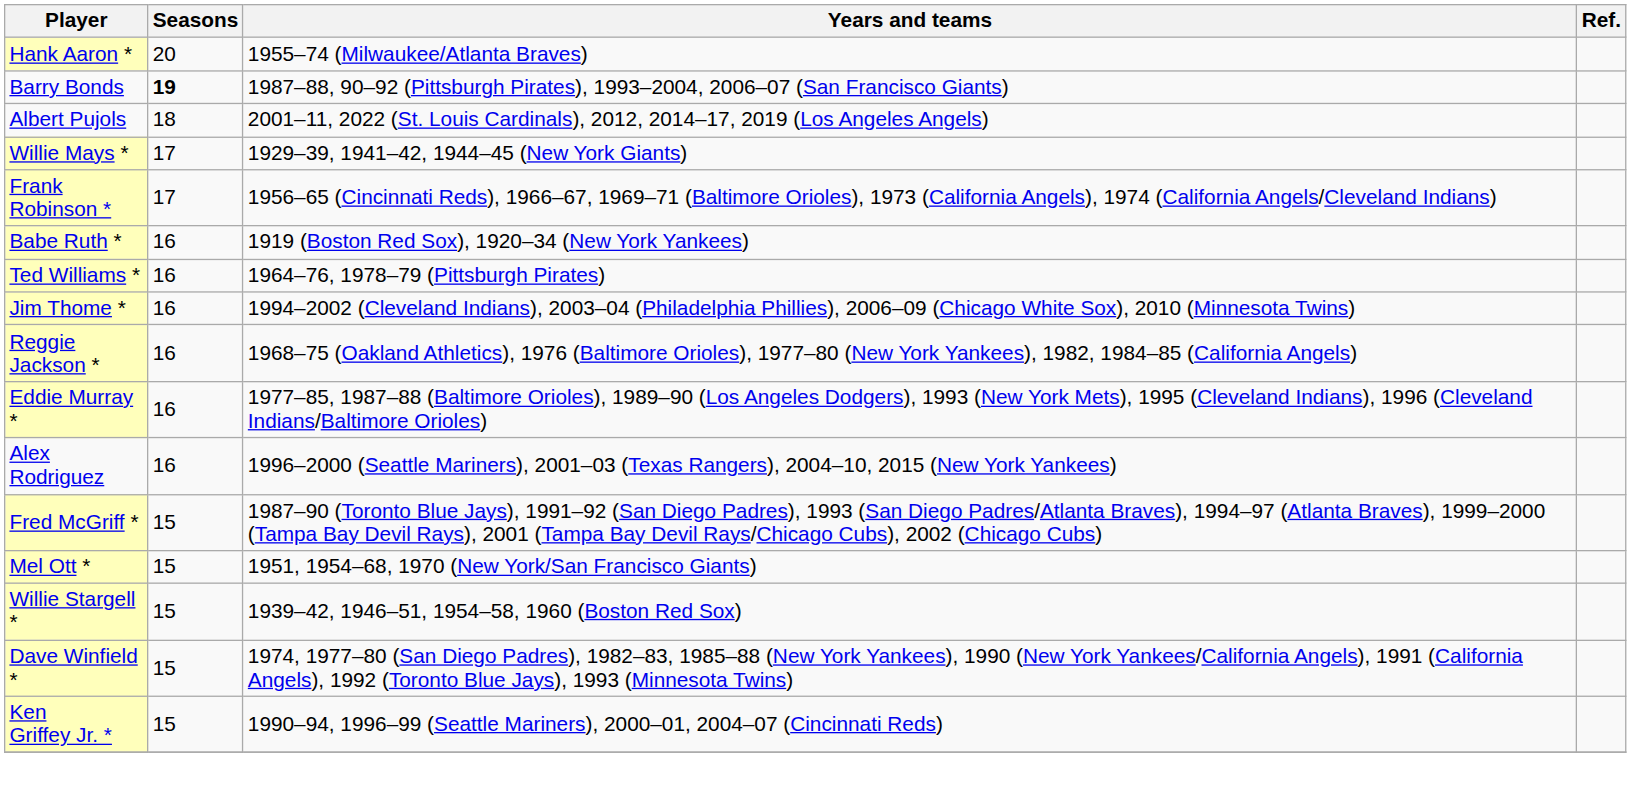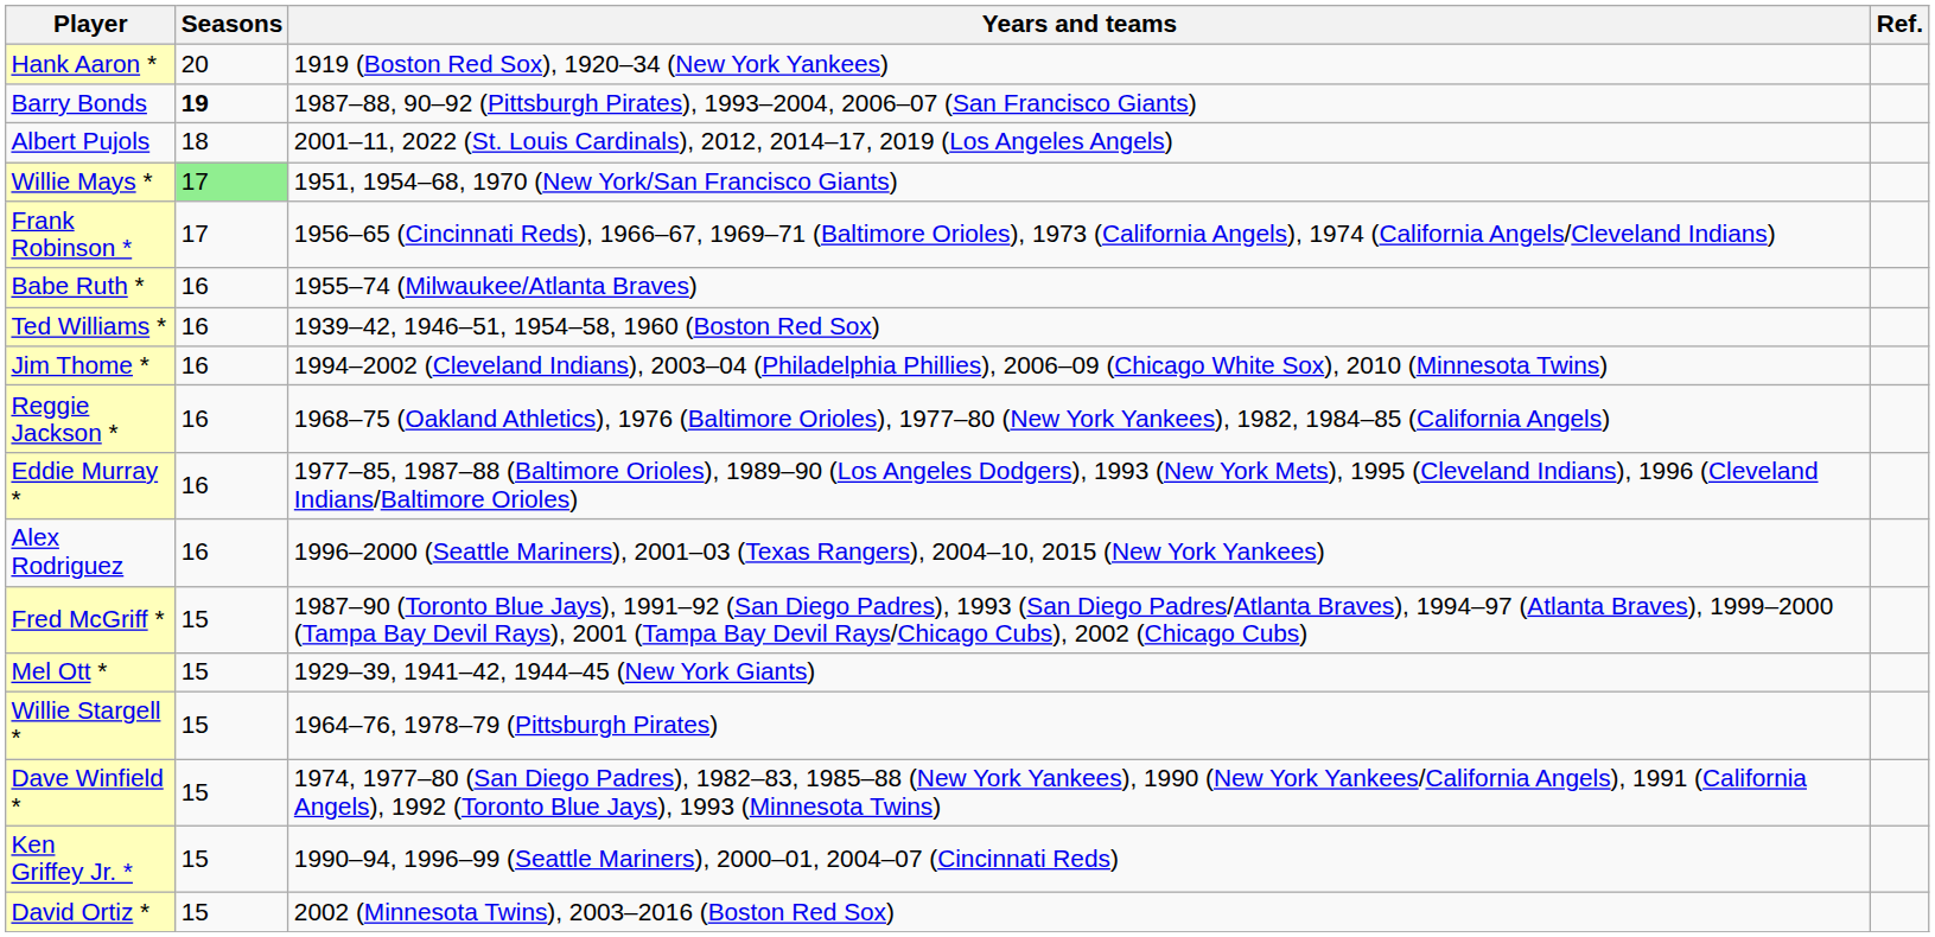 <table class="wikitable">
 <tr>
 <th>Player</th>
 <th>Seasons</th>
 <th>Years and teams</th>
 <th>Ref.</th>
 </tr>
 <tr>
 <td style="background-color:#ffffbb"><a href='#'>Hank Aaron</a> *</td>
 <td>20</td>
-<td>1955–74 (<a href='#'>Milwaukee/Atlanta Braves</a>)</td>
+<td>1919 (<a href='#'>Boston Red Sox</a>), 1920–34 (<a href='#'>New York Yankees</a>)</td>
 <td></td>
 </tr>
 <tr>
 <td><a href='#'>Barry Bonds</a></td>
 <td><strong>19</strong></td>
 <td>1987–88, 90–92 (<a href='#'>Pittsburgh Pirates</a>), 1993–2004, 2006–07 (<a href='#'>San Francisco Giants</a>)</td>
 <td></td>
 </tr>
 <tr>
 <td><a href='#'>Albert Pujols</a></td>
 <td>18</td>
 <td>2001–11, 2022 (<a href='#'>St. Louis Cardinals</a>), 2012, 2014–17, 2019 (<a href='#'>Los Angeles Angels</a>)</td>
 <td></td>
 </tr>
 <tr>
 <td style="background-color:#ffffbb"><a href='#'>Willie Mays</a> *</td>
-<td>17</td>
-<td>1929–39, 1941–42, 1944–45 (<a href='#'>New York Giants</a>)</td>
+<td style="background: lightgreen;">17</td>
+<td>1951, 1954–68, 1970 (<a href='#'>New York/San Francisco Giants</a>)</td>
 <td></td>
 </tr>
 <tr>
 <td style="background-color:#ffffbb"><a href='#'>Frank<br>Robinson *</a></td>
 <td>17</td>
 <td>1956–65 (<a href='#'>Cincinnati Reds</a>), 1966–67, 1969–71 (<a href='#'>Baltimore Orioles</a>), 1973 (<a href='#'>California Angels</a>), 1974 (<a href='#'>California Angels</a>/<a href='#'>Cleveland Indians</a>)</td>
 <td></td>
 </tr>
 <tr>
 <td style="background-color:#ffffbb"><a href='#'>Babe Ruth</a> *</td>
 <td>16</td>
-<td>1919 (<a href='#'>Boston Red Sox</a>), 1920–34 (<a href='#'>New York Yankees</a>)</td>
+<td>1955–74 (<a href='#'>Milwaukee/Atlanta Braves</a>)</td>
 <td></td>
 </tr>
 <tr>
 <td style="background-color:#ffffbb"><a href='#'>Ted Williams</a> *</td>
 <td>16</td>
-<td>1964–76, 1978–79 (<a href='#'>Pittsburgh Pirates</a>)</td>
+<td>1939–42, 1946–51, 1954–58, 1960 (<a href='#'>Boston Red Sox</a>)</td>
 <td></td>
 </tr>
 <tr>
 <td style="background-color:#ffffbb"><a href='#'>Jim Thome</a> *</td>
 <td>16</td>
 <td>1994–2002 (<a href='#'>Cleveland Indians</a>), 2003–04 (<a href='#'>Philadelphia Phillies</a>), 2006–09 (<a href='#'>Chicago White Sox</a>), 2010 (<a href='#'>Minnesota Twins</a>)</td>
 <td></td>
 </tr>
 <tr>
 <td style="background-color:#ffffbb"><a href='#'>Reggie Jackson</a> *</td>
 <td>16</td>
 <td>1968–75 (<a href='#'>Oakland Athletics</a>), 1976 (<a href='#'>Baltimore Orioles</a>), 1977–80 (<a href='#'>New York Yankees</a>), 1982, 1984–85 (<a href='#'>California Angels</a>)</td>
 <td></td>
 </tr>
 <tr>
 <td style="background-color:#ffffbb"><a href='#'>Eddie Murray</a> *</td>
 <td>16</td>
 <td>1977–85, 1987–88 (<a href='#'>Baltimore Orioles</a>), 1989–90 (<a href='#'>Los Angeles Dodgers</a>), 1993 (<a href='#'>New York Mets</a>), 1995 (<a href='#'>Cleveland Indians</a>), 1996 (<a href='#'>Cleveland Indians</a>/<a href='#'>Baltimore Orioles</a>)</td>
 <td></td>
 </tr>
 <tr>
 <td><a href='#'>Alex Rodriguez</a></td>
 <td>16</td>
 <td>1996–2000 (<a href='#'>Seattle Mariners</a>), 2001–03 (<a href='#'>Texas Rangers</a>), 2004–10, 2015 (<a href='#'>New York Yankees</a>)</td>
 <td></td>
 </tr>
 <tr>
 <td style="background-color:#ffffbb"><a href='#'>Fred McGriff</a> *</td>
 <td>15</td>
 <td>1987–90 (<a href='#'>Toronto Blue Jays</a>), 1991–92 (<a href='#'>San Diego Padres</a>), 1993 (<a href='#'>San Diego Padres</a>/<a href='#'>Atlanta Braves</a>), 1994–97 (<a href='#'>Atlanta Braves</a>), 1999–2000 (<a href='#'>Tampa Bay Devil Rays</a>), 2001 (<a href='#'>Tampa Bay Devil Rays</a>/<a href='#'>Chicago Cubs</a>), 2002 (<a href='#'>Chicago Cubs</a>)</td>
 <td></td>
 </tr>
 <tr>
 <td style="background-color:#ffffbb"><a href='#'>Mel Ott</a> *</td>
 <td>15</td>
-<td>1951, 1954–68, 1970 (<a href='#'>New York/San Francisco Giants</a>)</td>
+<td>1929–39, 1941–42, 1944–45 (<a href='#'>New York Giants</a>)</td>
 <td></td>
 </tr>
 <tr>
 <td style="background-color:#ffffbb"><a href='#'>Willie Stargell</a> *</td>
 <td>15</td>
-<td>1939–42, 1946–51, 1954–58, 1960 (<a href='#'>Boston Red Sox</a>)</td>
+<td>1964–76, 1978–79 (<a href='#'>Pittsburgh Pirates</a>)</td>
 <td></td>
 </tr>
 <tr>
 <td style="background-color:#ffffbb"><a href='#'>Dave Winfield</a> *</td>
 <td>15</td>
 <td>1974, 1977–80 (<a href='#'>San Diego Padres</a>), 1982–83, 1985–88 (<a href='#'>New York Yankees</a>), 1990 (<a href='#'>New York Yankees</a>/<a href='#'>California Angels</a>), 1991 (<a href='#'>California Angels</a>), 1992 (<a href='#'>Toronto Blue Jays</a>), 1993 (<a href='#'>Minnesota Twins</a>)</td>
 <td></td>
 </tr>
 <tr>
 <td style="background-color:#ffffbb"><a href='#'>Ken<br>Griffey Jr. *</a></td>
 <td>15</td>
 <td>1990–94, 1996–99 (<a href='#'>Seattle Mariners</a>), 2000–01, 2004–07 (<a href='#'>Cincinnati Reds</a>)</td>
 <td></td>
 </tr>
 <tr>
+<td style="background-color:#ffffbb"><a href='#'>David Ortiz</a> *</td>
+<td>15</td>
+<td>2002 (<a href='#'>Minnesota Twins</a>), 2003–2016 (<a href='#'>Boston Red Sox</a>)</td>
+<td></td>
+</tr>
+<tr>
 </tr>
 </table>
